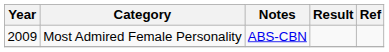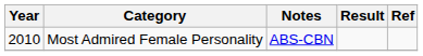 <table class="wikitable">
 <tr>
 <th>Year</th>
 <th>Category</th>
 <th>Notes</th>
 <th>Result</th>
 <th>Ref</th>
 </tr>
 <tr>
-<td>2009</td>
+<td>2010</td>
 <td>Most Admired Female Personality</td>
 <td><a href='#'>ABS-CBN</a></td>
 <td></td>
 <td></td>
 </tr>
 <tr>
 </tr>
 </table>
